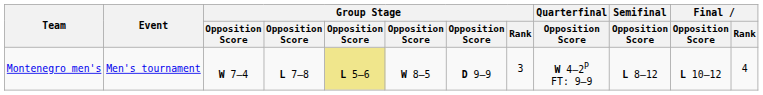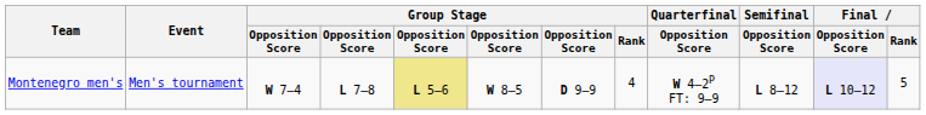 <table class="wikitable" style="font-size:90%">
 <tr>
 <th rowspan=2>Team</th>
 <th rowspan=2>Event</th>
 <th colspan=6>Group Stage</th>
 <th>Quarterfinal</th>
 <th>Semifinal</th>
 <th colspan=2>Final / </th>
 </tr>
 <tr style="font-size:95%">
 <th>Opposition<br>Score</th>
 <th>Opposition<br>Score</th>
 <th>Opposition<br>Score</th>
 <th>Opposition<br>Score</th>
 <th>Opposition<br>Score</th>
 <th>Rank</th>
 <th>Opposition<br>Score</th>
 <th>Opposition<br>Score</th>
 <th>Opposition<br>Score</th>
 <th>Rank</th>
 </tr>
 <tr align=center>
 <td align=left><a href='#'>Montenegro men's</a></td>
 <td align=left><a href='#'>Men's tournament</a></td>
 <td><br><strong>W</strong> 7–4</td>
 <td><br><strong>L</strong> 7–8</td>
 <td style="background: khaki;"><br><strong>L</strong> 5–6</td>
 <td><br><strong>W</strong> 8–5</td>
 <td><br><strong>D</strong> 9–9</td>
-<td>3</td>
+<td>4</td>
 <td><br><strong>W</strong> 4–2<sup>P</sup><br>FT: 9–9</td>
 <td><br><strong>L</strong> 8–12</td>
-<td><br><strong>L</strong> 10–12</td>
-<td>4</td>
+<td style="background: lavender;"><br><strong>L</strong> 10–12</td>
+<td>5</td>
 </tr>
 </table>
